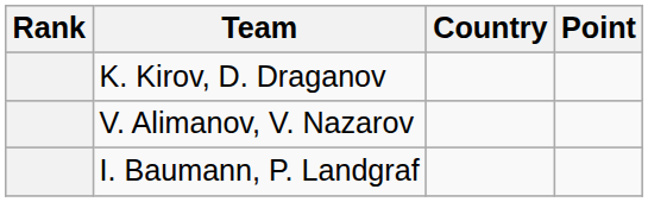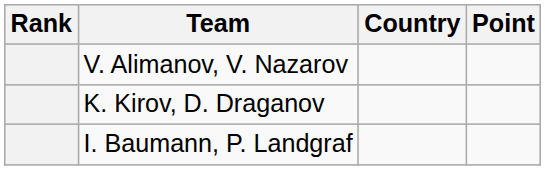 <table class="wikitable sortable">
 <tr>
 <th>Rank</th>
 <th>Team</th>
 <th>Country</th>
 <th>Point</th>
 </tr>
 <tr>
 <th></th>
-<td>K. Kirov, D. Draganov</td>
+<td>V. Alimanov, V. Nazarov</td>
 <td></td>
 <td></td>
 </tr>
 <tr>
 <th></th>
-<td>V. Alimanov, V. Nazarov</td>
+<td>K. Kirov, D. Draganov</td>
 <td></td>
 <td></td>
 </tr>
 <tr>
 <th></th>
 <td>I. Baumann, P. Landgraf</td>
 <td></td>
 <td></td>
 </tr>
 </table>
